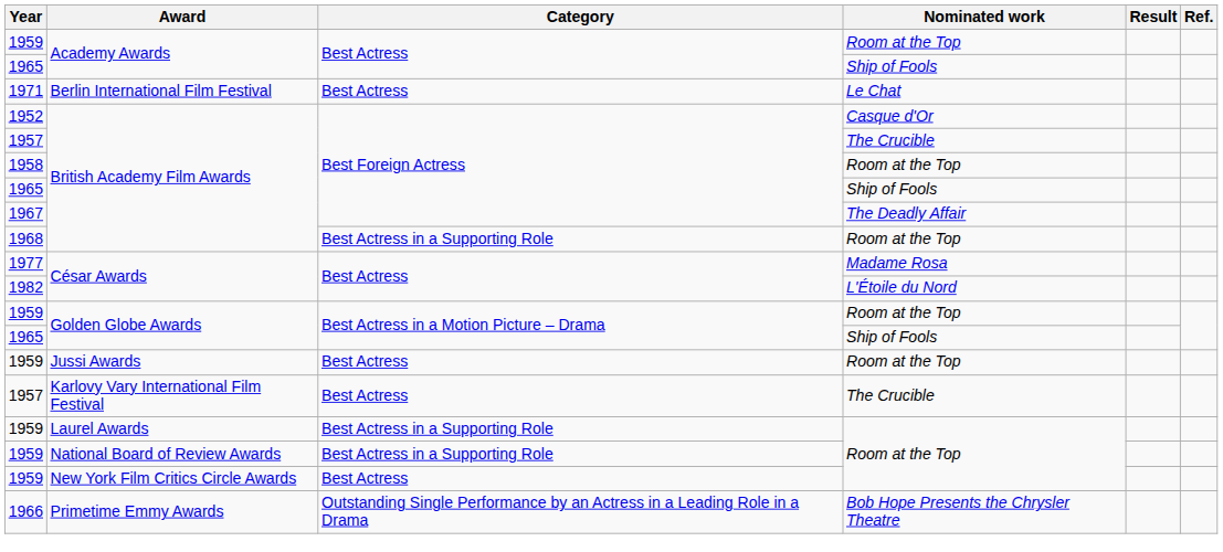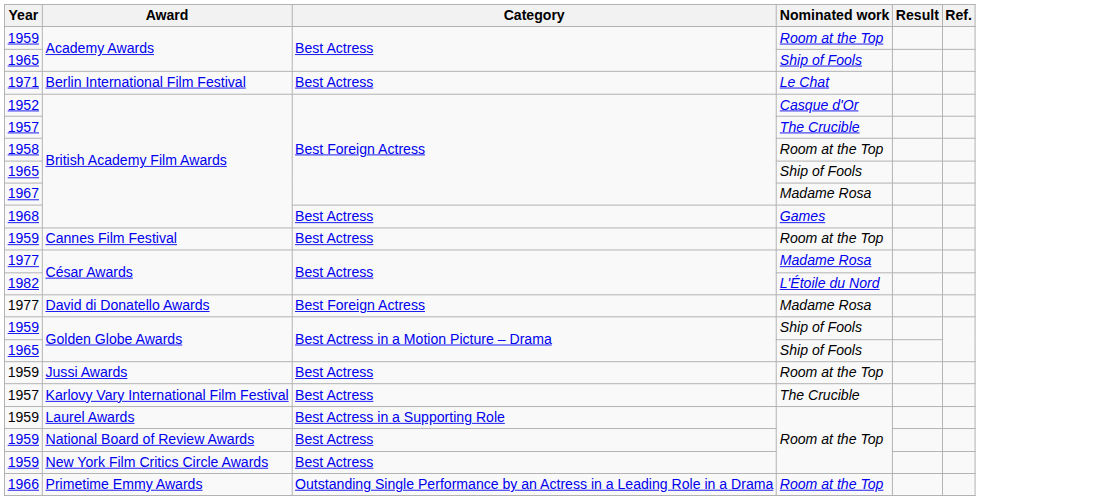 <table class="wikitable">
 <tr>
 <th>Year</th>
 <th>Award</th>
 <th>Category</th>
 <th>Nominated work</th>
 <th>Result</th>
 <th>Ref.</th>
 </tr>
 <tr>
 <td><a href='#'>1959</a></td>
 <td rowspan="2"><a href='#'>Academy Awards</a></td>
 <td rowspan="2"><a href='#'>Best Actress</a></td>
 <td><em><a href='#'>Room at the Top</a></em></td>
 <td></td>
 <td align="center"></td>
 </tr>
 <tr>
 <td><a href='#'>1965</a></td>
 <td><em><a href='#'>Ship of Fools</a></em></td>
 <td></td>
 <td align="center"></td>
 </tr>
 <tr>
 <td><a href='#'>1971</a></td>
 <td><a href='#'>Berlin International Film Festival</a></td>
 <td><a href='#'>Best Actress</a></td>
 <td><em><a href='#'>Le Chat</a></em></td>
 <td></td>
 <td align="center"></td>
 </tr>
 <tr>
 <td><a href='#'>1952</a></td>
 <td rowspan="6"><a href='#'>British Academy Film Awards</a></td>
 <td rowspan="5"><a href='#'>Best Foreign Actress</a></td>
 <td><em><a href='#'>Casque d'Or</a></em></td>
 <td></td>
 <td align="center"></td>
 </tr>
 <tr>
 <td><a href='#'>1957</a></td>
 <td><em><a href='#'>The Crucible</a></em></td>
 <td></td>
 <td align="center"></td>
 </tr>
 <tr>
 <td><a href='#'>1958</a></td>
 <td><em>Room at the Top</em></td>
 <td></td>
 <td align="center"></td>
 </tr>
 <tr>
 <td><a href='#'>1965</a></td>
 <td><em>Ship of Fools</em></td>
 <td></td>
 <td align="center"></td>
 </tr>
 <tr>
 <td><a href='#'>1967</a></td>
-<td><em><a href='#'>The Deadly Affair</a></em></td>
+<td><em>Madame Rosa</em></td>
 <td></td>
 <td align="center"></td>
 </tr>
 <tr>
 <td><a href='#'>1968</a></td>
-<td><a href='#'>Best Actress in a Supporting Role</a></td>
+<td><a href='#'>Best Actress</a></td>
+<td><em><a href='#'>Games</a></em></td>
+<td></td>
+<td align="center"></td>
+</tr>
+<tr>
+<td><a href='#'>1959</a></td>
+<td><a href='#'>Cannes Film Festival</a></td>
+<td><a href='#'>Best Actress</a></td>
 <td><em>Room at the Top</em></td>
 <td></td>
 <td align="center"></td>
 </tr>
 <tr>
 <td><a href='#'>1977</a></td>
 <td rowspan="2"><a href='#'>César Awards</a></td>
 <td rowspan="2"><a href='#'>Best Actress</a></td>
 <td><em><a href='#'>Madame Rosa</a></em></td>
 <td></td>
 <td align="center"></td>
 </tr>
 <tr>
 <td><a href='#'>1982</a></td>
 <td><em><a href='#'>L'Étoile du Nord</a></em></td>
 <td></td>
 <td align="center"></td>
 </tr>
 <tr>
+<td>1977</td>
+<td><a href='#'>David di Donatello Awards</a></td>
+<td><a href='#'>Best Foreign Actress</a></td>
+<td><em>Madame Rosa</em></td>
+<td></td>
+<td align="center"></td>
+</tr>
+<tr>
 <td><a href='#'>1959</a></td>
 <td rowspan="2"><a href='#'>Golden Globe Awards</a></td>
 <td rowspan="2"><a href='#'>Best Actress in a Motion Picture – Drama</a></td>
-<td><em>Room at the Top</em></td>
+<td><em>Ship of Fools</em></td>
 <td></td>
 <td align="center" rowspan="2"></td>
 </tr>
 <tr>
 <td><a href='#'>1965</a></td>
 <td><em>Ship of Fools</em></td>
 <td></td>
 </tr>
 <tr>
 <td>1959</td>
 <td><a href='#'>Jussi Awards</a></td>
 <td><a href='#'>Best Actress</a></td>
 <td><em>Room at the Top</em></td>
 <td></td>
 <td align="center"></td>
 </tr>
 <tr>
 <td>1957</td>
 <td><a href='#'>Karlovy Vary International Film Festival</a></td>
 <td><a href='#'>Best Actress</a></td>
 <td><em>The Crucible</em></td>
 <td></td>
 <td align="center"></td>
 </tr>
 <tr>
 <td>1959</td>
 <td><a href='#'>Laurel Awards</a></td>
 <td><a href='#'>Best Actress in a Supporting Role</a></td>
 <td rowspan="3"><em>Room at the Top</em></td>
 <td></td>
 <td align="center"></td>
 </tr>
 <tr>
 <td><a href='#'>1959</a></td>
 <td><a href='#'>National Board of Review Awards</a></td>
-<td><a href='#'>Best Actress in a Supporting Role</a></td>
+<td><a href='#'>Best Actress</a></td>
 <td></td>
 <td align="center"></td>
 </tr>
 <tr>
 <td><a href='#'>1959</a></td>
 <td><a href='#'>New York Film Critics Circle Awards</a></td>
 <td><a href='#'>Best Actress</a></td>
 <td></td>
 <td align="center"></td>
 </tr>
 <tr>
 <td><a href='#'>1966</a></td>
 <td><a href='#'>Primetime Emmy Awards</a></td>
 <td><a href='#'>Outstanding Single Performance by an Actress in a Leading Role in a Drama</a></td>
-<td><em><a href='#'>Bob Hope Presents the Chrysler Theatre</a></em> <br> </td>
+<td><em><a href='#'>Room at the Top</a></em></td>
 <td></td>
 <td align="center"></td>
 </tr>
 </table>
